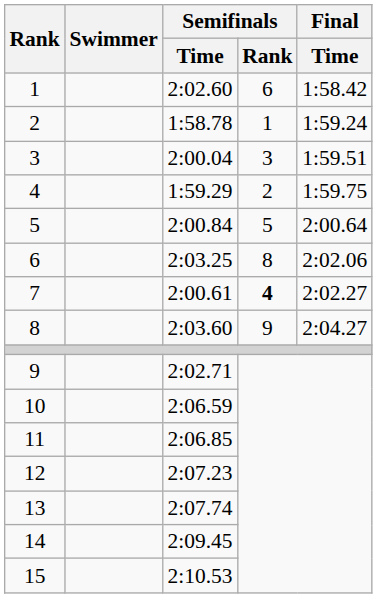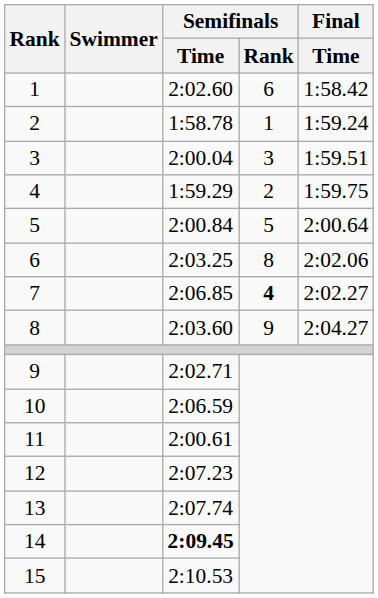 <table class="wikitable" style="text-align:center;">
 <tr>
 <th rowspan="2">Rank</th>
 <th rowspan="2">Swimmer</th>
 <th colspan="2">Semifinals</th>
 <th>Final</th>
 </tr>
 <tr>
 <th>Time</th>
 <th>Rank</th>
 <th>Time</th>
 </tr>
 <tr>
 <td>1</td>
 <td align="left"></td>
 <td>2:02.60</td>
 <td>6</td>
 <td>1:58.42</td>
 </tr>
 <tr>
 <td>2</td>
 <td align="left"></td>
 <td>1:58.78</td>
 <td>1</td>
 <td>1:59.24</td>
 </tr>
 <tr>
 <td>3</td>
 <td align="left"></td>
 <td>2:00.04</td>
 <td>3</td>
 <td>1:59.51</td>
 </tr>
 <tr>
 <td>4</td>
 <td align="left"></td>
 <td>1:59.29</td>
 <td>2</td>
 <td>1:59.75</td>
 </tr>
 <tr>
 <td>5</td>
 <td align="left"></td>
 <td>2:00.84</td>
 <td>5</td>
 <td>2:00.64</td>
 </tr>
 <tr>
 <td>6</td>
 <td align="left"></td>
 <td>2:03.25</td>
 <td>8</td>
 <td>2:02.06</td>
 </tr>
 <tr>
 <td>7</td>
 <td align="left"></td>
-<td>2:00.61</td>
+<td>2:06.85</td>
 <td><strong>4</strong></td>
 <td>2:02.27</td>
 </tr>
 <tr>
 <td>8</td>
 <td align="left"></td>
 <td>2:03.60</td>
 <td>9</td>
 <td>2:04.27</td>
 </tr>
 <tr>
 <td colspan=5 bgcolor=lightgray></td>
 </tr>
 <tr>
 <td>9</td>
 <td align="left"></td>
 <td>2:02.71</td>
 <td colspan="2" rowspan=7></td>
 </tr>
 <tr>
 <td>10</td>
 <td align="left"></td>
 <td>2:06.59</td>
 </tr>
 <tr>
 <td>11</td>
 <td align="left"></td>
-<td>2:06.85</td>
+<td>2:00.61</td>
 </tr>
 <tr>
 <td>12</td>
 <td align="left"></td>
 <td>2:07.23</td>
 </tr>
 <tr>
 <td>13</td>
 <td align="left"></td>
 <td>2:07.74</td>
 </tr>
 <tr>
 <td>14</td>
 <td align="left"></td>
-<td>2:09.45</td>
+<td><strong>2:09.45</strong></td>
 </tr>
 <tr>
 <td>15</td>
 <td align="left"></td>
 <td>2:10.53</td>
 </tr>
 </table>
